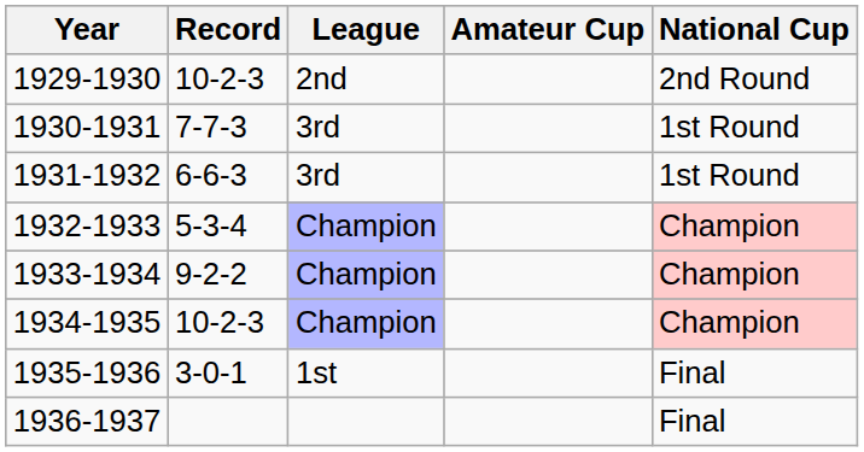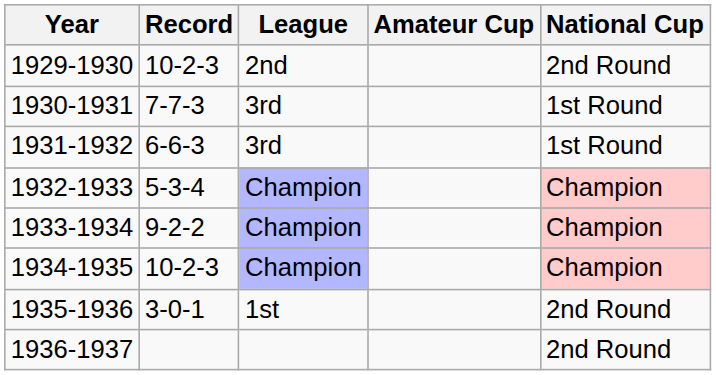 <table class="wikitable">
 <tr>
 <th>Year</th>
 <th>Record</th>
 <th>League</th>
 <th>Amateur Cup</th>
 <th>National Cup</th>
 </tr>
 <tr>
 <td>1929-1930</td>
 <td>10-2-3</td>
 <td>2nd</td>
 <td></td>
 <td>2nd Round</td>
 </tr>
 <tr>
 <td>1930-1931</td>
 <td>7-7-3</td>
 <td>3rd</td>
 <td></td>
 <td>1st Round</td>
 </tr>
 <tr>
 <td>1931-1932</td>
 <td>6-6-3</td>
 <td>3rd</td>
 <td></td>
 <td>1st Round</td>
 </tr>
 <tr>
 <td>1932-1933</td>
 <td>5-3-4</td>
 <td bgcolor="B3B7FF">Champion</td>
 <td></td>
 <td bgcolor="FFCBCB">Champion</td>
 </tr>
 <tr>
 <td>1933-1934</td>
 <td>9-2-2</td>
 <td bgcolor="B3B7FF">Champion</td>
 <td></td>
 <td bgcolor="FFCBCB">Champion</td>
 </tr>
 <tr>
 <td>1934-1935</td>
 <td>10-2-3</td>
 <td bgcolor="B3B7FF">Champion</td>
 <td></td>
 <td bgcolor="FFCBCB">Champion</td>
 </tr>
 <tr>
 <td>1935-1936</td>
 <td>3-0-1</td>
 <td>1st</td>
 <td></td>
-<td>Final</td>
+<td>2nd Round</td>
 </tr>
 <tr>
 <td>1936-1937</td>
 <td></td>
 <td></td>
 <td></td>
-<td>Final</td>
+<td>2nd Round</td>
 </tr>
 </table>
